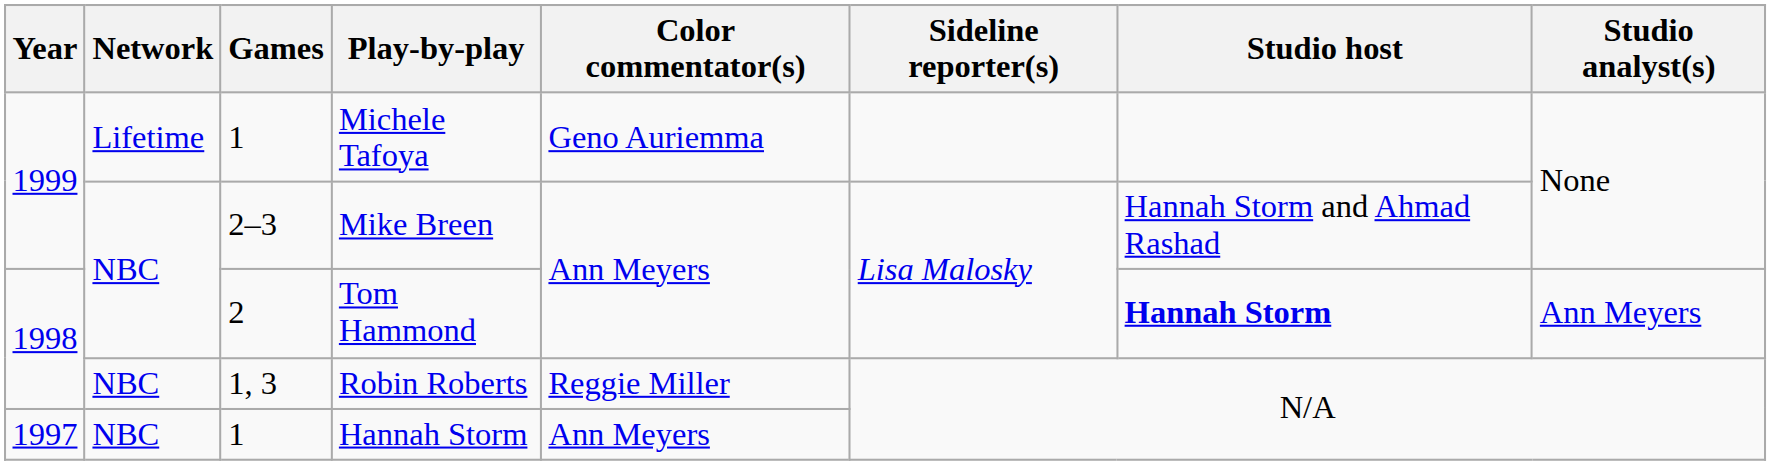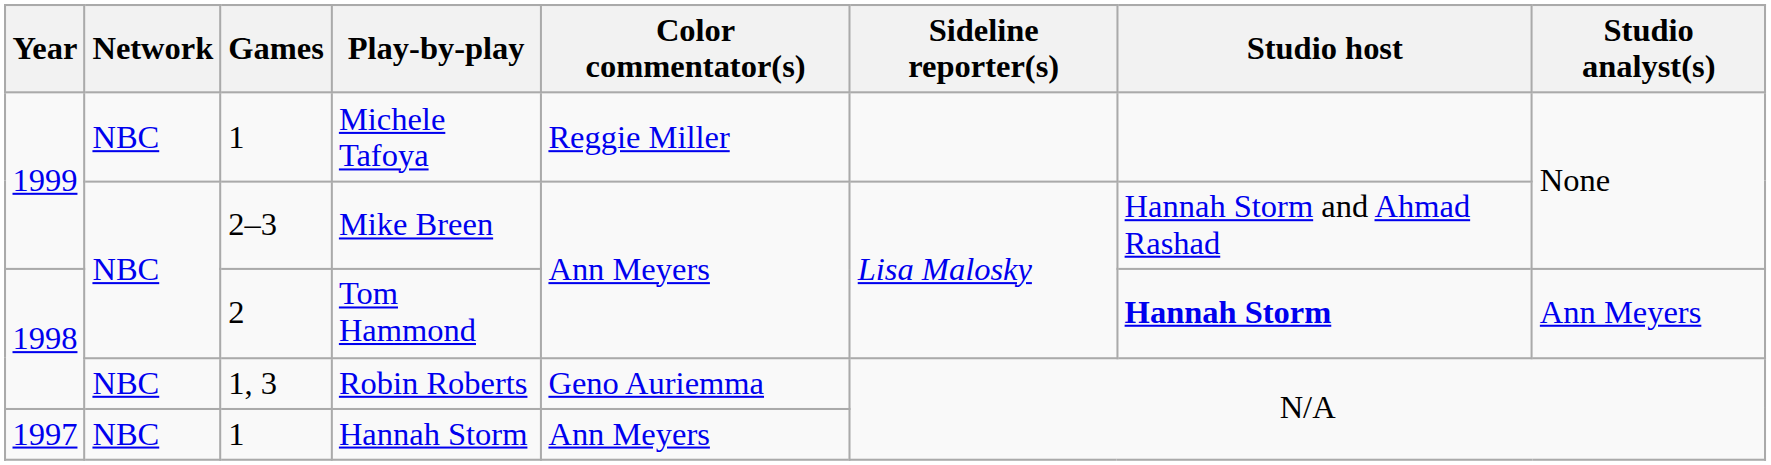 <table class=wikitable>
 <tr>
 <th>Year</th>
 <th>Network</th>
 <th>Games</th>
 <th>Play-by-play</th>
 <th>Color commentator(s)</th>
 <th>Sideline reporter(s)</th>
 <th>Studio host</th>
 <th>Studio analyst(s)</th>
 </tr>
 <tr>
 <td rowspan="2"><a href='#'>1999</a></td>
-<td><a href='#'>Lifetime</a></td>
+<td><a href='#'>NBC</a></td>
 <td>1</td>
 <td><a href='#'>Michele Tafoya</a></td>
-<td><a href='#'>Geno Auriemma</a></td>
+<td><a href='#'>Reggie Miller</a></td>
 <td></td>
 <td></td>
 <td rowspan="2">None</td>
 </tr>
 <tr>
 <td rowspan=2><a href='#'>NBC</a></td>
 <td>2–3</td>
 <td><a href='#'>Mike Breen</a></td>
 <td rowspan=2><a href='#'>Ann Meyers</a></td>
 <td rowspan=2><em><a href='#'>Lisa Malosky</a></em></td>
 <td><a href='#'>Hannah Storm</a> and <a href='#'>Ahmad Rashad</a></td>
 </tr>
 <tr>
 <td rowspan="2"><a href='#'>1998</a></td>
 <td>2</td>
 <td><a href='#'>Tom Hammond</a></td>
 <td><strong><a href='#'>Hannah Storm</a></strong></td>
 <td><a href='#'>Ann Meyers</a></td>
 </tr>
 <tr>
 <td><a href='#'>NBC</a></td>
 <td>1, 3</td>
 <td><a href='#'>Robin Roberts</a></td>
-<td><a href='#'>Reggie Miller</a></td>
+<td><a href='#'>Geno Auriemma</a></td>
 <td align="center" colspan="3" rowspan=2>N/A</td>
 </tr>
 <tr>
 <td><a href='#'>1997</a></td>
 <td><a href='#'>NBC</a></td>
 <td>1</td>
 <td><a href='#'>Hannah Storm</a></td>
 <td><a href='#'>Ann Meyers</a></td>
 </tr>
 </table>
